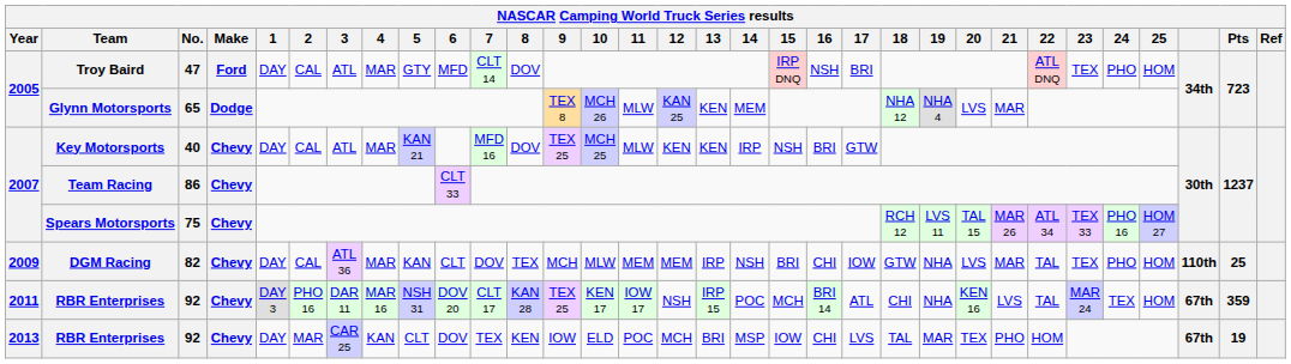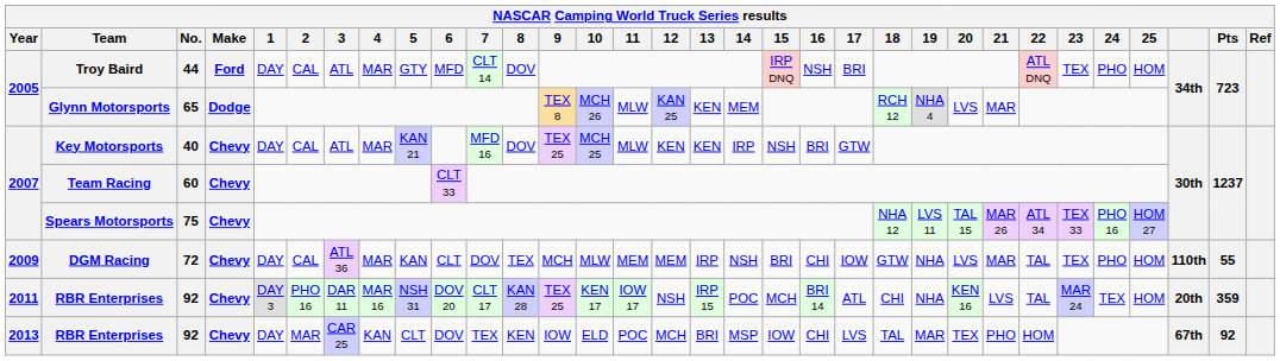 <table class="wikitable" style="text-align:center; font-size:75%">
 <tr>
 <th colspan=45><a href='#'>NASCAR</a> <a href='#'>Camping World Truck Series</a> results</th>
 </tr>
 <tr>
 <th>Year</th>
 <th>Team</th>
 <th>No.</th>
 <th>Make</th>
 <th>1</th>
 <th>2</th>
 <th>3</th>
 <th>4</th>
 <th>5</th>
 <th>6</th>
 <th>7</th>
 <th>8</th>
 <th>9</th>
 <th>10</th>
 <th>11</th>
 <th>12</th>
 <th>13</th>
 <th>14</th>
 <th>15</th>
 <th>16</th>
 <th>17</th>
 <th>18</th>
 <th>19</th>
 <th>20</th>
 <th>21</th>
 <th>22</th>
 <th>23</th>
 <th>24</th>
 <th>25</th>
 <th></th>
 <th>Pts</th>
 <th>Ref</th>
 </tr>
 <tr>
 <th rowspan=2><a href='#'>2005</a></th>
 <th>Troy Baird</th>
-<th>47</th>
+<th>44</th>
 <th><a href='#'>Ford</a></th>
 <td><a href='#'>DAY</a></td>
 <td><a href='#'>CAL</a></td>
 <td><a href='#'>ATL</a></td>
 <td><a href='#'>MAR</a></td>
 <td><a href='#'>GTY</a></td>
 <td><a href='#'>MFD</a></td>
 <td style="background:#DFFFDF;"><a href='#'>CLT</a><br><small>14</small></td>
 <td><a href='#'>DOV</a></td>
 <td colspan=6></td>
 <td style="background:#FFCFCF;"><a href='#'>IRP</a><br><small>DNQ</small></td>
 <td><a href='#'>NSH</a></td>
 <td><a href='#'>BRI</a></td>
 <td colspan=4></td>
 <td style="background:#FFCFCF;"><a href='#'>ATL</a><br><small>DNQ</small></td>
 <td><a href='#'>TEX</a></td>
 <td><a href='#'>PHO</a></td>
 <td><a href='#'>HOM</a></td>
 <th rowspan=2>34th</th>
 <th rowspan=2>723</th>
 <th rowspan=2></th>
 </tr>
 <tr>
 <th><a href='#'>Glynn Motorsports</a></th>
 <th>65</th>
 <th><a href='#'>Dodge</a></th>
 <td colspan=8></td>
 <td style="background:#FFDF9F;"><a href='#'>TEX</a><br><small>8</small></td>
 <td style="background:#CFCFFF;"><a href='#'>MCH</a><br><small>26</small></td>
 <td><a href='#'>MLW</a></td>
 <td style="background:#CFCFFF;"><a href='#'>KAN</a><br><small>25</small></td>
 <td><a href='#'>KEN</a></td>
 <td><a href='#'>MEM</a></td>
 <td colspan=3></td>
-<td style="background:#DFFFDF;"><a href='#'>NHA</a><br><small>12</small></td>
+<td style="background:#DFFFDF;"><a href='#'>RCH</a><br><small>12</small></td>
 <td style="background:#DFDFDF;"><a href='#'>NHA</a><br><small>4</small></td>
 <td><a href='#'>LVS</a></td>
 <td><a href='#'>MAR</a></td>
 <td colspan=4></td>
 </tr>
 <tr>
 <th rowspan=3><a href='#'>2007</a></th>
 <th><a href='#'>Key Motorsports</a></th>
 <th>40</th>
 <th><a href='#'>Chevy</a></th>
 <td><a href='#'>DAY</a></td>
 <td><a href='#'>CAL</a></td>
 <td><a href='#'>ATL</a></td>
 <td><a href='#'>MAR</a></td>
 <td style="background:#CFCFFF;"><a href='#'>KAN</a><br><small>21</small></td>
 <td></td>
 <td style="background:#DFFFDF;"><a href='#'>MFD</a><br><small>16</small></td>
 <td><a href='#'>DOV</a></td>
 <td style="background:#EFCFFF;"><a href='#'>TEX</a><br><small>25</small></td>
 <td style="background:#CFCFFF;"><a href='#'>MCH</a><br><small>25</small></td>
 <td><a href='#'>MLW</a></td>
 <td><a href='#'>KEN</a></td>
 <td><a href='#'>KEN</a></td>
 <td><a href='#'>IRP</a></td>
 <td><a href='#'>NSH</a></td>
 <td><a href='#'>BRI</a></td>
 <td><a href='#'>GTW</a></td>
 <td colspan=8></td>
 <th rowspan=3>30th</th>
 <th rowspan=3>1237</th>
 <th rowspan=3></th>
 </tr>
 <tr>
 <th><a href='#'>Team Racing</a></th>
-<th>86</th>
+<th>60</th>
 <th><a href='#'>Chevy</a></th>
 <td colspan=5></td>
 <td style="background:#EFCFFF;"><a href='#'>CLT</a><br><small>33</small></td>
 <td colspan=19></td>
 </tr>
 <tr>
 <th><a href='#'>Spears Motorsports</a></th>
 <th>75</th>
 <th><a href='#'>Chevy</a></th>
 <td colspan=17></td>
-<td style="background:#DFFFDF;"><a href='#'>RCH</a><br><small>12</small></td>
+<td style="background:#DFFFDF;"><a href='#'>NHA</a><br><small>12</small></td>
 <td style="background:#DFFFDF;"><a href='#'>LVS</a><br><small>11</small></td>
 <td style="background:#DFFFDF;"><a href='#'>TAL</a><br><small>15</small></td>
 <td style="background:#EFCFFF;"><a href='#'>MAR</a><br><small>26</small></td>
 <td style="background:#EFCFFF;"><a href='#'>ATL</a><br><small>34</small></td>
 <td style="background:#EFCFFF;"><a href='#'>TEX</a><br><small>33</small></td>
 <td style="background:#DFFFDF;"><a href='#'>PHO</a><br><small>16</small></td>
 <td style="background:#CFCFFF;"><a href='#'>HOM</a><br><small>27</small></td>
 </tr>
 <tr>
 <th><a href='#'>2009</a></th>
 <th><a href='#'>DGM Racing</a></th>
-<th>82</th>
+<th>72</th>
 <th><a href='#'>Chevy</a></th>
 <td><a href='#'>DAY</a></td>
 <td><a href='#'>CAL</a></td>
 <td style="background:#EFCFFF;"><a href='#'>ATL</a><br><small>36</small></td>
 <td><a href='#'>MAR</a></td>
 <td><a href='#'>KAN</a></td>
 <td><a href='#'>CLT</a></td>
 <td><a href='#'>DOV</a></td>
 <td><a href='#'>TEX</a></td>
 <td><a href='#'>MCH</a></td>
 <td><a href='#'>MLW</a></td>
 <td><a href='#'>MEM</a></td>
 <td><a href='#'>MEM</a></td>
 <td><a href='#'>IRP</a></td>
 <td><a href='#'>NSH</a></td>
 <td><a href='#'>BRI</a></td>
 <td><a href='#'>CHI</a></td>
 <td><a href='#'>IOW</a></td>
 <td><a href='#'>GTW</a></td>
 <td><a href='#'>NHA</a></td>
 <td><a href='#'>LVS</a></td>
 <td><a href='#'>MAR</a></td>
 <td><a href='#'>TAL</a></td>
 <td><a href='#'>TEX</a></td>
 <td><a href='#'>PHO</a></td>
 <td><a href='#'>HOM</a></td>
 <th>110th</th>
-<th>25</th>
+<th>55</th>
 <th></th>
 </tr>
 <tr>
 <th><a href='#'>2011</a></th>
 <th><a href='#'>RBR Enterprises</a></th>
 <th>92</th>
 <th><a href='#'>Chevy</a></th>
 <td style="background:#DFDFDF;"><a href='#'>DAY</a><br><small>3</small></td>
 <td style="background:#DFFFDF;"><a href='#'>PHO</a><br><small>16</small></td>
 <td style="background:#DFFFDF;"><a href='#'>DAR</a><br><small>11</small></td>
 <td style="background:#DFFFDF;"><a href='#'>MAR</a><br><small>16</small></td>
 <td style="background:#CFCFFF;"><a href='#'>NSH</a><br><small>31</small></td>
 <td style="background:#DFFFDF;"><a href='#'>DOV</a><br><small>20</small></td>
 <td style="background:#DFFFDF;"><a href='#'>CLT</a><br><small>17</small></td>
 <td style="background:#CFCFFF;"><a href='#'>KAN</a><br><small>28</small></td>
 <td style="background:#EFCFFF;"><a href='#'>TEX</a><br><small>25</small></td>
 <td style="background:#DFFFDF;"><a href='#'>KEN</a><br><small>17</small></td>
 <td style="background:#DFFFDF;"><a href='#'>IOW</a><br><small>17</small></td>
 <td><a href='#'>NSH</a></td>
 <td style="background:#DFFFDF;"><a href='#'>IRP</a><br><small>15</small></td>
 <td><a href='#'>POC</a></td>
 <td><a href='#'>MCH</a></td>
 <td style="background:#DFFFDF;"><a href='#'>BRI</a><br><small>14</small></td>
 <td><a href='#'>ATL</a></td>
 <td><a href='#'>CHI</a></td>
 <td><a href='#'>NHA</a></td>
 <td style="background:#DFFFDF;"><a href='#'>KEN</a><br><small>16</small></td>
 <td><a href='#'>LVS</a></td>
 <td><a href='#'>TAL</a></td>
 <td style="background:#CFCFFF;"><a href='#'>MAR</a><br><small>24</small></td>
 <td><a href='#'>TEX</a></td>
 <td><a href='#'>HOM</a></td>
-<th>67th</th>
+<th>20th</th>
 <th>359</th>
 <th></th>
 </tr>
 <tr>
 <th><a href='#'>2013</a></th>
 <th><a href='#'>RBR Enterprises</a></th>
 <th>92</th>
 <th><a href='#'>Chevy</a></th>
 <td><a href='#'>DAY</a></td>
 <td><a href='#'>MAR</a></td>
 <td style="background:#CFCFFF;"><a href='#'>CAR</a><br><small>25</small></td>
 <td><a href='#'>KAN</a></td>
 <td><a href='#'>CLT</a></td>
 <td><a href='#'>DOV</a></td>
 <td><a href='#'>TEX</a></td>
 <td><a href='#'>KEN</a></td>
 <td><a href='#'>IOW</a></td>
 <td><a href='#'>ELD</a></td>
 <td><a href='#'>POC</a></td>
 <td><a href='#'>MCH</a></td>
 <td><a href='#'>BRI</a></td>
 <td><a href='#'>MSP</a></td>
 <td><a href='#'>IOW</a></td>
 <td><a href='#'>CHI</a></td>
 <td><a href='#'>LVS</a></td>
 <td><a href='#'>TAL</a></td>
 <td><a href='#'>MAR</a></td>
 <td><a href='#'>TEX</a></td>
 <td><a href='#'>PHO</a></td>
 <td><a href='#'>HOM</a></td>
 <td colspan=3></td>
 <th>67th</th>
-<th>19</th>
+<th>92</th>
 <th></th>
 </tr>
 </table>
